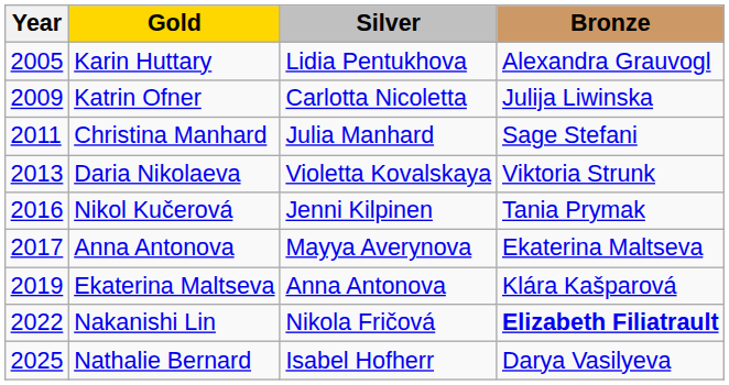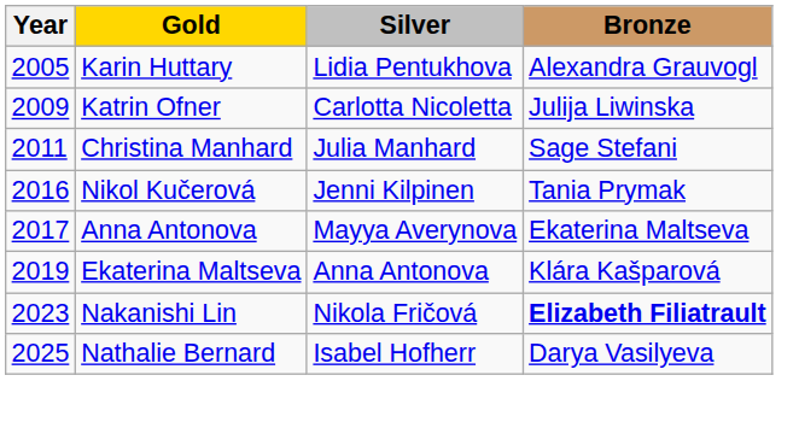 <table class="wikitable">
 <tr>
 <th>Year</th>
 <td align=center bgcolor=gold><strong>Gold</strong></td>
 <td align=center bgcolor=silver><strong>Silver</strong></td>
 <td align=center bgcolor=cc9966><strong>Bronze</strong></td>
 </tr>
 <tr>
 <td><a href='#'>2005</a></td>
 <td> <a href='#'>Karin Huttary</a></td>
 <td> <a href='#'>Lidia Pentukhova</a></td>
 <td> <a href='#'>Alexandra Grauvogl</a></td>
 </tr>
 <tr>
 <td><a href='#'>2009</a></td>
 <td> <a href='#'>Katrin Ofner</a></td>
 <td> <a href='#'>Carlotta Nicoletta</a></td>
 <td> <a href='#'>Julija Liwinska</a></td>
 </tr>
 <tr>
 <td><a href='#'>2011</a></td>
 <td> <a href='#'>Christina Manhard</a></td>
 <td> <a href='#'>Julia Manhard</a></td>
 <td> <a href='#'>Sage Stefani</a></td>
 </tr>
 <tr>
-<td><a href='#'>2013</a></td>
-<td> <a href='#'>Daria Nikolaeva</a></td>
-<td> <a href='#'>Violetta Kovalskaya</a></td>
-<td> <a href='#'>Viktoria Strunk</a></td>
-</tr>
-<tr>
 <td><a href='#'>2016</a></td>
 <td> <a href='#'>Nikol Kučerová</a></td>
 <td> <a href='#'>Jenni Kilpinen</a></td>
 <td> <a href='#'>Tania Prymak</a></td>
 </tr>
 <tr>
 <td><a href='#'>2017</a></td>
 <td> <a href='#'>Anna Antonova</a></td>
 <td> <a href='#'>Mayya Averynova</a></td>
 <td> <a href='#'>Ekaterina Maltseva</a></td>
 </tr>
 <tr>
 <td><a href='#'>2019</a></td>
 <td> <a href='#'>Ekaterina Maltseva</a></td>
 <td> <a href='#'>Anna Antonova</a></td>
 <td> <a href='#'>Klára Kašparová</a></td>
 </tr>
 <tr>
-<td><a href='#'>2022</a></td>
+<td><a href='#'>2023</a></td>
 <td> <a href='#'>Nakanishi Lin</a></td>
 <td> <a href='#'>Nikola Fričová</a></td>
 <td><strong> <a href='#'>Elizabeth Filiatrault</a></strong></td>
 </tr>
 <tr>
 <td><a href='#'>2025</a></td>
 <td> <a href='#'>Nathalie Bernard</a></td>
 <td> <a href='#'>Isabel Hofherr</a></td>
 <td> <a href='#'>Darya Vasilyeva</a></td>
 </tr>
 </table>
